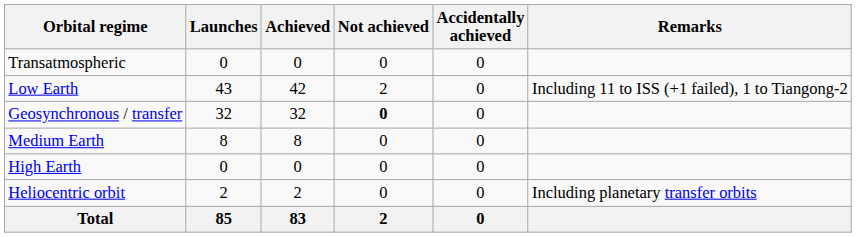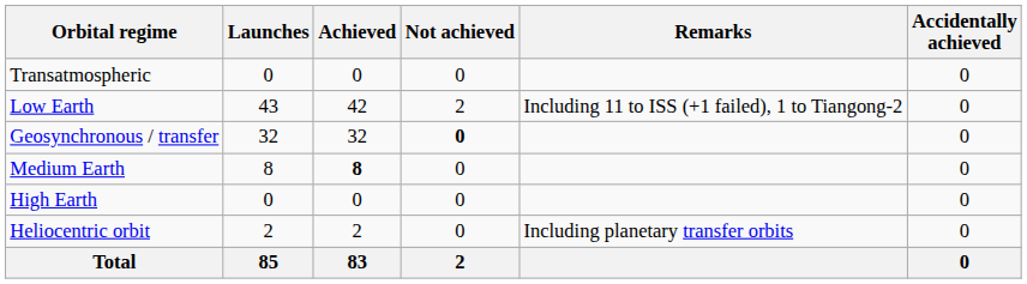 <table class="wikitable sortable" style=text-align:center>
 <tr>
 <th>Orbital regime</th>
 <th>Launches</th>
 <th>Achieved</th>
 <th>Not achieved</th>
+<th>Remarks</th>
 <th>Accidentally<br>achieved</th>
-<th>Remarks</th>
 </tr>
 <tr>
 <td align=left>Transatmospheric</td>
 <td>0</td>
 <td>0</td>
 <td>0</td>
+<td></td>
 <td>0</td>
-<td></td>
 </tr>
 <tr>
 <td align=left><a href='#'>Low Earth</a></td>
 <td>43</td>
 <td>42</td>
 <td>2</td>
+<td align=left>Including 11 to ISS (+1 failed), 1 to Tiangong-2</td>
 <td>0</td>
-<td align=left>Including 11 to ISS (+1 failed), 1 to Tiangong-2</td>
 </tr>
 <tr>
 <td align=left><a href='#'>Geosynchronous</a> / <a href='#'>transfer</a></td>
 <td>32</td>
 <td>32</td>
 <td><strong>0</strong></td>
+<td></td>
 <td>0</td>
-<td></td>
 </tr>
 <tr>
 <td align=left><a href='#'>Medium Earth</a></td>
 <td>8</td>
-<td>8</td>
-<td>0</td>
+<td><strong>8</strong></td>
 <td>0</td>
 <td></td>
+<td>0</td>
 </tr>
 <tr>
 <td align=left><a href='#'>High Earth</a></td>
 <td>0</td>
 <td>0</td>
 <td>0</td>
+<td></td>
 <td>0</td>
-<td></td>
 </tr>
 <tr>
 <td align=left><a href='#'>Heliocentric orbit</a></td>
 <td>2</td>
 <td>2</td>
 <td>0</td>
+<td align=left>Including planetary <a href='#'>transfer orbits</a></td>
 <td>0</td>
-<td align=left>Including planetary <a href='#'>transfer orbits</a></td>
 </tr>
 <tr class="sortbottom">
 <th>Total</th>
 <th>85</th>
 <th>83</th>
 <th>2</th>
+<th></th>
 <th>0</th>
-<th></th>
 </tr>
 </table>
